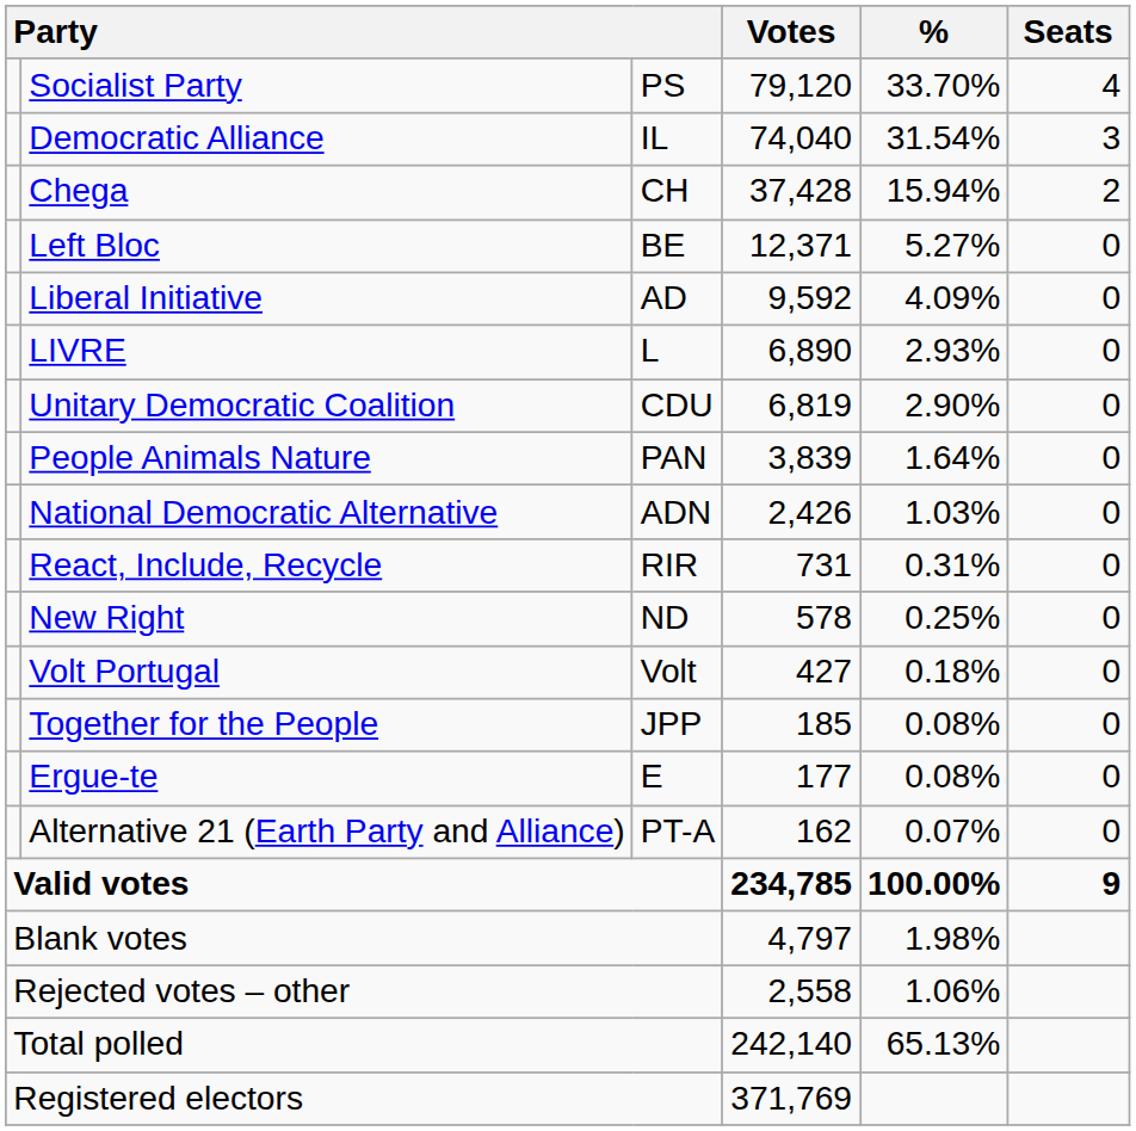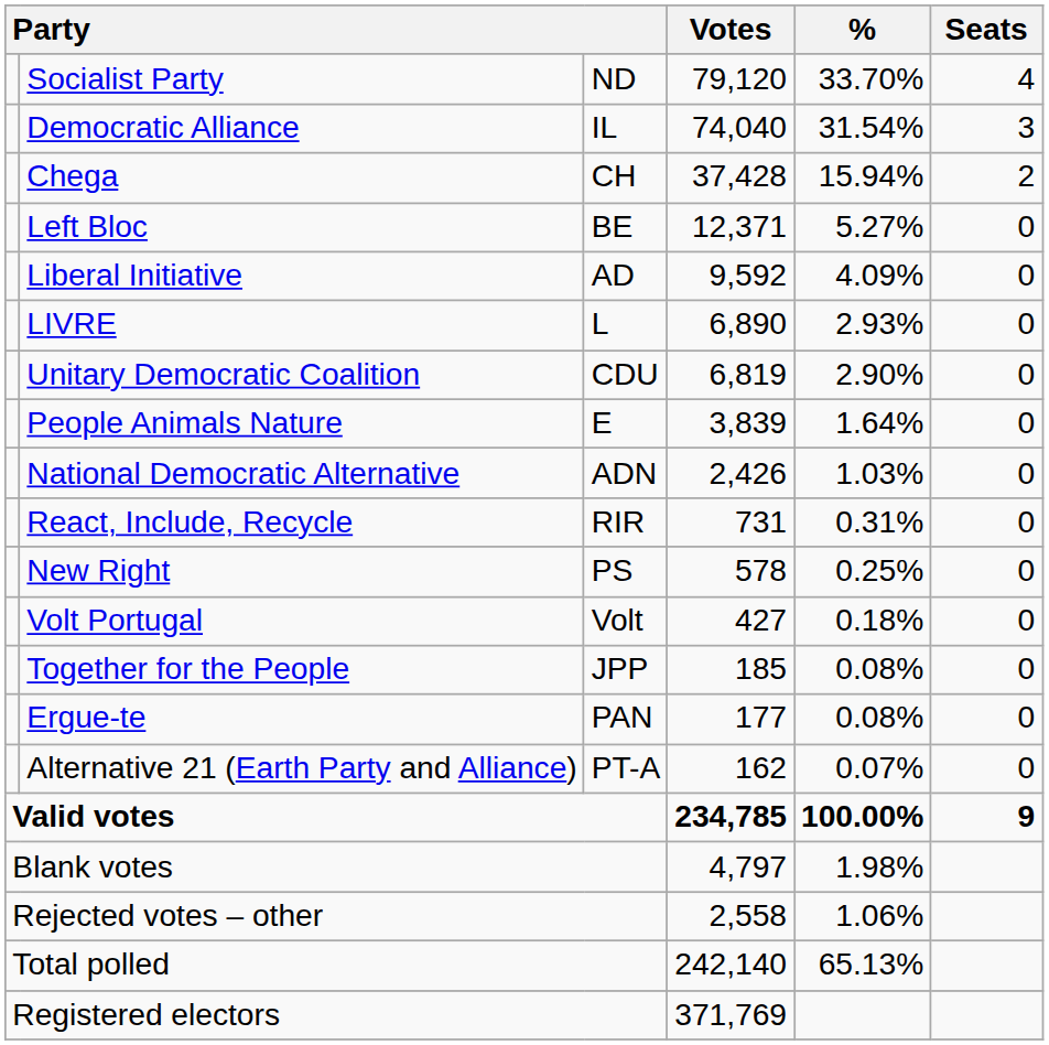 <table class="wikitable" border="1" style="text-align:right;">
 <tr>
 <th style="text-align:left;" colspan=3>Party</th>
 <th align=center width="50">Votes</th>
 <th align=center width="50">%</th>
 <th align=center width="50">Seats</th>
 </tr>
 <tr>
 <td></td>
 <td align=left><a href='#'>Socialist Party</a></td>
-<td align=left>PS</td>
+<td align=left>ND</td>
 <td>79,120</td>
 <td>33.70%</td>
 <td>4</td>
 </tr>
 <tr>
 <td></td>
 <td align=left><a href='#'>Democratic Alliance</a></td>
 <td align=left>IL</td>
 <td>74,040</td>
 <td>31.54%</td>
 <td>3</td>
 </tr>
 <tr>
 <td></td>
 <td align=left><a href='#'>Chega</a></td>
 <td align=left>CH</td>
 <td>37,428</td>
 <td>15.94%</td>
 <td>2</td>
 </tr>
 <tr>
 <td></td>
 <td align=left><a href='#'>Left Bloc</a></td>
 <td align=left>BE</td>
 <td>12,371</td>
 <td>5.27%</td>
 <td>0</td>
 </tr>
 <tr>
 <td></td>
 <td align=left><a href='#'>Liberal Initiative</a></td>
 <td align=left>AD</td>
 <td>9,592</td>
 <td>4.09%</td>
 <td>0</td>
 </tr>
 <tr>
 <td></td>
 <td align=left><a href='#'>LIVRE</a></td>
 <td align=left>L</td>
 <td>6,890</td>
 <td>2.93%</td>
 <td>0</td>
 </tr>
 <tr>
 <td></td>
 <td align=left style="white-space: nowrap;"><a href='#'>Unitary Democratic Coalition</a></td>
 <td align=left>CDU</td>
 <td>6,819</td>
 <td>2.90%</td>
 <td>0</td>
 </tr>
 <tr>
 <td></td>
 <td align=left><a href='#'>People Animals Nature</a></td>
-<td align=left>PAN</td>
+<td align=left>E</td>
 <td>3,839</td>
 <td>1.64%</td>
 <td>0</td>
 </tr>
 <tr>
 <td></td>
 <td align=left><a href='#'>National Democratic Alternative</a></td>
 <td align=left>ADN</td>
 <td>2,426</td>
 <td>1.03%</td>
 <td>0</td>
 </tr>
 <tr>
 <td></td>
 <td align=left><a href='#'>React, Include, Recycle</a></td>
 <td align=left>RIR</td>
 <td>731</td>
 <td>0.31%</td>
 <td>0</td>
 </tr>
 <tr>
 <td></td>
 <td align=left><a href='#'>New Right</a></td>
-<td align=left>ND</td>
+<td align=left>PS</td>
 <td>578</td>
 <td>0.25%</td>
 <td>0</td>
 </tr>
 <tr>
 <td></td>
 <td align=left><a href='#'>Volt Portugal</a></td>
 <td align=left>Volt</td>
 <td>427</td>
 <td>0.18%</td>
 <td>0</td>
 </tr>
 <tr>
 <td></td>
 <td align=left><a href='#'>Together for the People</a></td>
 <td align=left>JPP</td>
 <td>185</td>
 <td>0.08%</td>
 <td>0</td>
 </tr>
 <tr>
 <td></td>
 <td align=left><a href='#'>Ergue-te</a></td>
-<td align=left>E</td>
+<td align=left>PAN</td>
 <td>177</td>
 <td>0.08%</td>
 <td>0</td>
 </tr>
 <tr>
 <td></td>
 <td align=left>Alternative 21 (<a href='#'>Earth Party</a> and <a href='#'>Alliance</a>)</td>
 <td align=left>PT-A</td>
 <td>162</td>
 <td>0.07%</td>
 <td>0</td>
 </tr>
 <tr style="font-weight:bold">
 <td align=left colspan=3>Valid votes</td>
 <td>234,785</td>
 <td>100.00%</td>
 <td>9</td>
 </tr>
 <tr>
 <td align=left colspan=3>Blank votes</td>
 <td>4,797</td>
 <td>1.98%</td>
 <td></td>
 </tr>
 <tr>
 <td align=left colspan=3>Rejected votes – other</td>
 <td>2,558</td>
 <td>1.06%</td>
 <td></td>
 </tr>
 <tr>
 <td align=left colspan=3>Total polled</td>
 <td>242,140</td>
 <td>65.13%</td>
 <td></td>
 </tr>
 <tr>
 <td align=left colspan=3>Registered electors</td>
 <td>371,769</td>
 <td></td>
 <td></td>
 </tr>
 </table>
